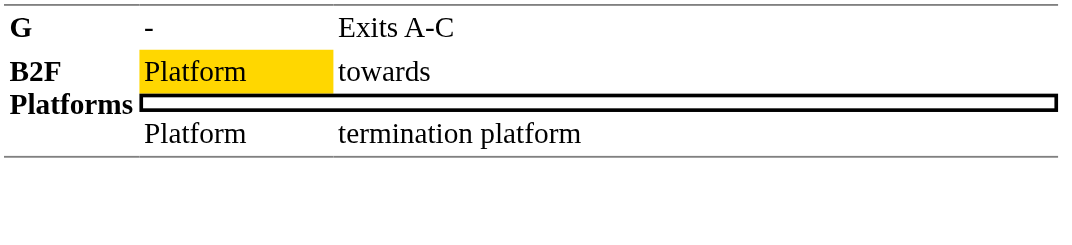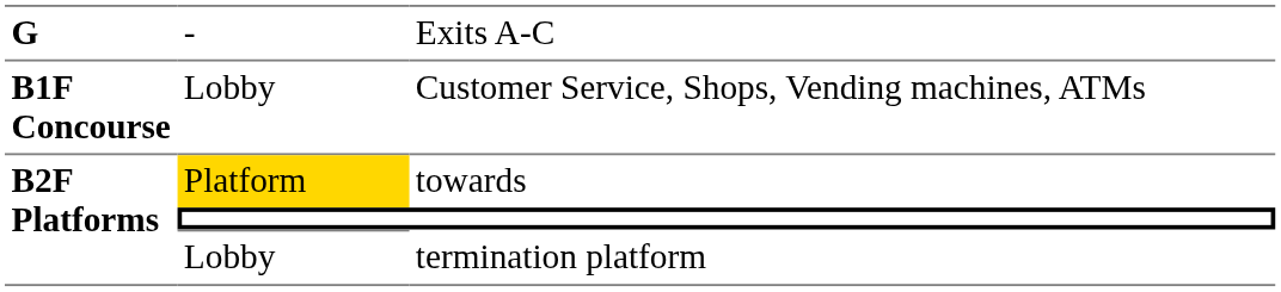 <table border=0 cellspacing=0 cellpadding=3>
 <tr>
 <td style="border-top:solid 1px gray;" width=50 valign=top><strong>G</strong></td>
 <td style="border-top:solid 1px gray;" width=100 valign=top>-</td>
 <td style="border-top:solid 1px gray;" width=390 valign=top>Exits A-C</td>
+</tr>
+<tr>
+<td style="border-bottom:solid 1px gray; border-top:solid 1px gray;" valign=top width=50><strong>B1F<br>Concourse</strong></td>
+<td style="border-bottom:solid 1px gray; border-top:solid 1px gray;" valign=top width=100>Lobby</td>
+<td style="border-bottom:solid 1px gray; border-top:solid 1px gray;" valign=top width=390>Customer Service, Shops, Vending machines, ATMs</td>
 </tr>
 <tr>
 <td style="border-bottom:solid 1px gray;" rowspan=3 valign=top><strong>B2F<br>Platforms</strong></td>
 <td style="background: gold;">Platform</td>
 <td>  towards  </td>
 </tr>
 <tr>
 <td style="border-right:solid 2px black;border-left:solid 2px black;border-top:solid 2px black;border-bottom:solid 2px black;text-align:center;" colspan=2></td>
 </tr>
 <tr>
-<td style="border-bottom:solid 1px gray;">Platform</td>
+<td style="border-bottom:solid 1px gray; border-top:solid 1px gray;" valign=top width=100>Lobby</td>
 <td style="border-bottom:solid 1px gray;">  termination platform </td>
 </tr>
 </table>
